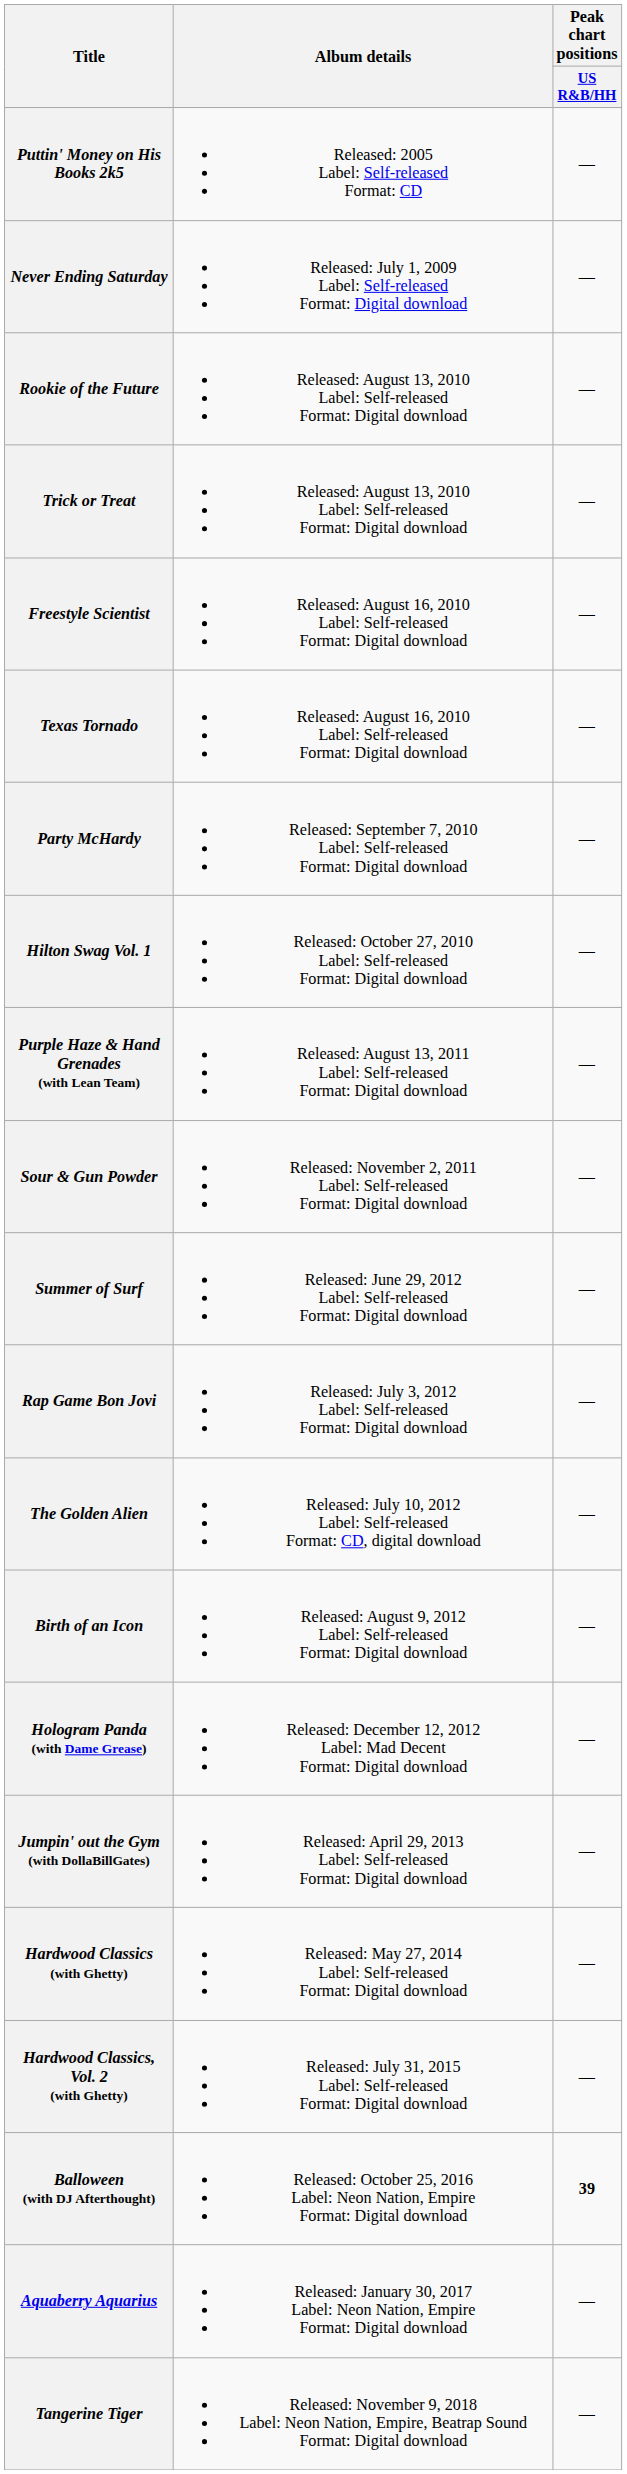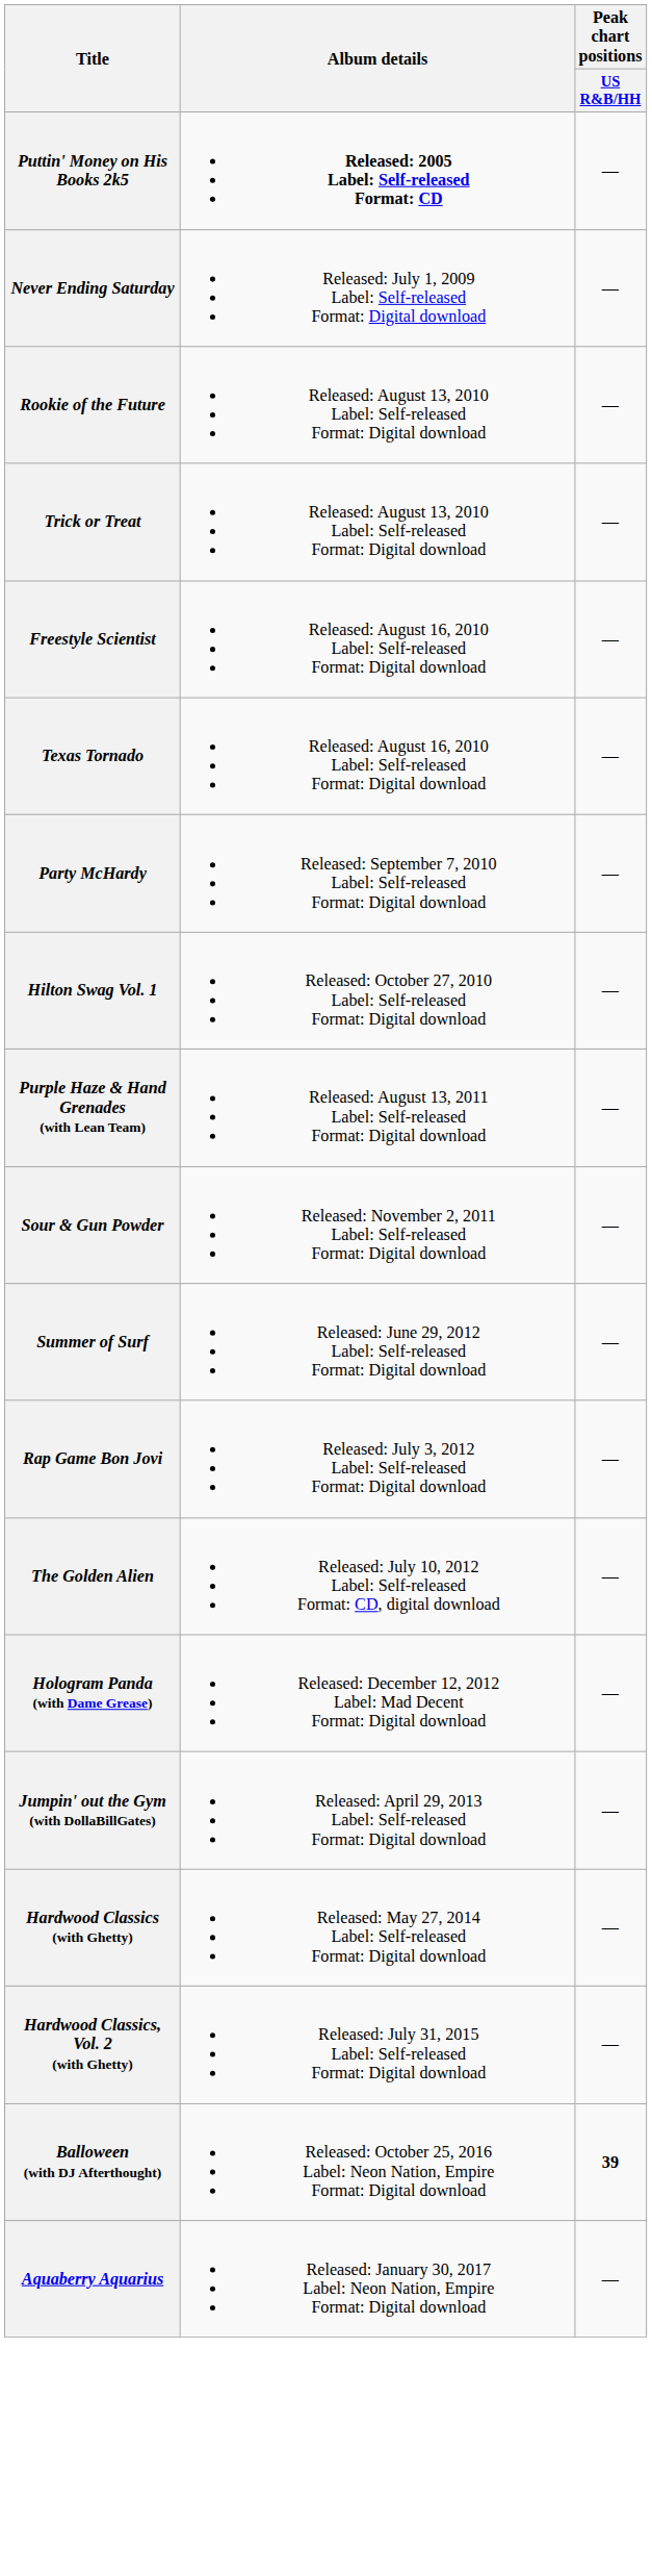 <table class="wikitable plainrowheaders" style="text-align:center;">
 <tr>
 <th scope="col" rowspan="2" style="width:10em;">Title</th>
 <th scope="col" rowspan="2" style="width:23em;">Album details</th>
 <th scope="col" colspan="1">Peak chart positions</th>
 </tr>
 <tr>
 <th scope="col" style="width:2.2em;font-size:90%;"><a href='#'>US R&B/HH</a><br></th>
 </tr>
 <tr>
 <th scope="row"><em>Puttin' Money on His Books 2k5</em></th>
-<td><br><ul><li>Released: 2005</li><li>Label: <a href='#'>Self-released</a></li><li>Format: <a href='#'>CD</a></li></ul></td>
+<td><strong><br><ul><li>Released: 2005</li><li>Label: <a href='#'>Self-released</a></li><li>Format: <a href='#'>CD</a></li></ul></strong></td>
 <td>—</td>
 </tr>
 <tr>
 <th scope="row"><em>Never Ending Saturday</em></th>
 <td><br><ul><li>Released: July 1, 2009</li><li>Label: <a href='#'>Self-released</a></li><li>Format: <a href='#'>Digital download</a></li></ul></td>
 <td>—</td>
 </tr>
 <tr>
 <th scope="row"><em>Rookie of the Future</em></th>
 <td><br><ul><li>Released: August 13, 2010</li><li>Label: Self-released</li><li>Format: Digital download</li></ul></td>
 <td>—</td>
 </tr>
 <tr>
 <th scope="row"><em>Trick or Treat</em></th>
 <td><br><ul><li>Released: August 13, 2010</li><li>Label: Self-released</li><li>Format: Digital download</li></ul></td>
 <td>—</td>
 </tr>
 <tr>
 <th scope="row"><em>Freestyle Scientist</em></th>
 <td><br><ul><li>Released: August 16, 2010</li><li>Label: Self-released</li><li>Format: Digital download</li></ul></td>
 <td>—</td>
 </tr>
 <tr>
 <th scope="row"><em>Texas Tornado</em></th>
 <td><br><ul><li>Released: August 16, 2010</li><li>Label: Self-released</li><li>Format: Digital download</li></ul></td>
 <td>—</td>
 </tr>
 <tr>
 <th scope="row"><em>Party McHardy</em></th>
 <td><br><ul><li>Released: September 7, 2010</li><li>Label: Self-released</li><li>Format: Digital download</li></ul></td>
 <td>—</td>
 </tr>
 <tr>
 <th scope="row"><em>Hilton Swag Vol. 1</em></th>
 <td><br><ul><li>Released: October 27, 2010</li><li>Label: Self-released</li><li>Format: Digital download</li></ul></td>
 <td>—</td>
 </tr>
 <tr>
 <th scope="row"><em>Purple Haze & Hand Grenades</em><br><small>(with Lean Team)</small></th>
 <td><br><ul><li>Released: August 13, 2011</li><li>Label: Self-released</li><li>Format: Digital download</li></ul></td>
 <td>—</td>
 </tr>
 <tr>
 <th scope="row"><em>Sour & Gun Powder</em></th>
 <td><br><ul><li>Released: November 2, 2011</li><li>Label: Self-released</li><li>Format: Digital download</li></ul></td>
 <td>—</td>
 </tr>
 <tr>
 <th scope="row"><em>Summer of Surf</em></th>
 <td><br><ul><li>Released: June 29, 2012</li><li>Label: Self-released</li><li>Format: Digital download</li></ul></td>
 <td>—</td>
 </tr>
 <tr>
 <th scope="row"><em>Rap Game Bon Jovi</em></th>
 <td><br><ul><li>Released: July 3, 2012</li><li>Label: Self-released</li><li>Format: Digital download</li></ul></td>
 <td>—</td>
 </tr>
 <tr>
 <th scope="row"><em>The Golden Alien</em></th>
 <td><br><ul><li>Released: July 10, 2012</li><li>Label: Self-released</li><li>Format: <a href='#'>CD</a>, digital download</li></ul></td>
 <td>—</td>
 </tr>
 <tr>
-<th scope="row"><em>Birth of an Icon</em></th>
-<td><br><ul><li>Released: August 9, 2012</li><li>Label: Self-released</li><li>Format: Digital download</li></ul></td>
-<td>—</td>
-</tr>
-<tr>
 <th scope="row"><em>Hologram Panda</em><br><small>(with <a href='#'>Dame Grease</a>)</small></th>
 <td><br><ul><li>Released: December 12, 2012</li><li>Label: Mad Decent</li><li>Format: Digital download</li></ul></td>
 <td>—</td>
 </tr>
 <tr>
 <th scope="row"><em>Jumpin' out the Gym</em><br><small>(with DollaBillGates)</small></th>
 <td><br><ul><li>Released: April 29, 2013</li><li>Label: Self-released</li><li>Format: Digital download</li></ul></td>
 <td>—</td>
 </tr>
 <tr>
 <th scope="row"><em>Hardwood Classics</em><br><small>(with Ghetty)</small></th>
 <td><br><ul><li>Released: May 27, 2014</li><li>Label: Self-released</li><li>Format: Digital download</li></ul></td>
 <td>—</td>
 </tr>
 <tr>
 <th scope="row"><em>Hardwood Classics, Vol. 2</em><br><small>(with Ghetty)</small></th>
 <td><br><ul><li>Released: July 31, 2015</li><li>Label: Self-released</li><li>Format: Digital download</li></ul></td>
 <td>—</td>
 </tr>
 <tr>
 <th scope="row"><em>Balloween</em><br><small>(with DJ Afterthought)</small></th>
 <td><br><ul><li>Released: October 25, 2016</li><li>Label: Neon Nation, Empire</li><li>Format: Digital download</li></ul></td>
 <td><strong>39</strong></td>
 </tr>
 <tr>
 <th scope="row"><em><a href='#'>Aquaberry Aquarius</a></em></th>
 <td><br><ul><li>Released: January 30, 2017</li><li>Label: Neon Nation, Empire</li><li>Format: Digital download</li></ul></td>
 <td>—</td>
 </tr>
-<tr>
-<th scope="row"><em>Tangerine Tiger</em></th>
-<td><br><ul><li>Released: November 9, 2018</li><li>Label: Neon Nation, Empire, Beatrap Sound</li><li>Format: Digital download</li></ul></td>
-<td>—</td>
-</tr>
 </table>
